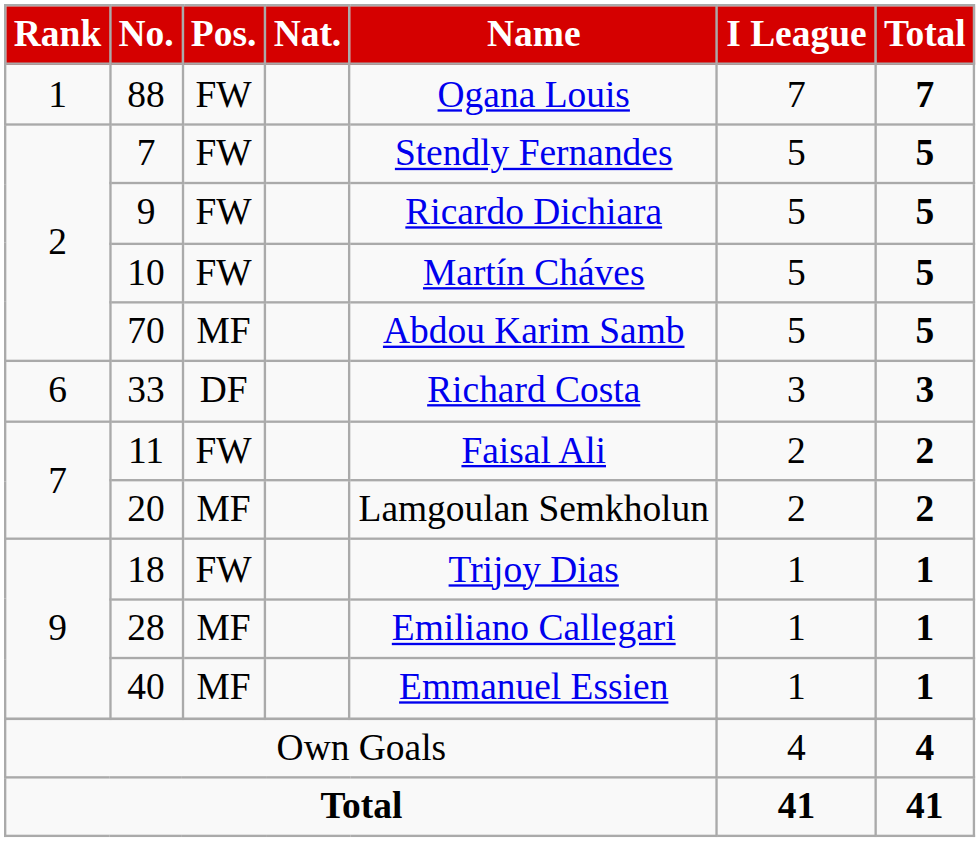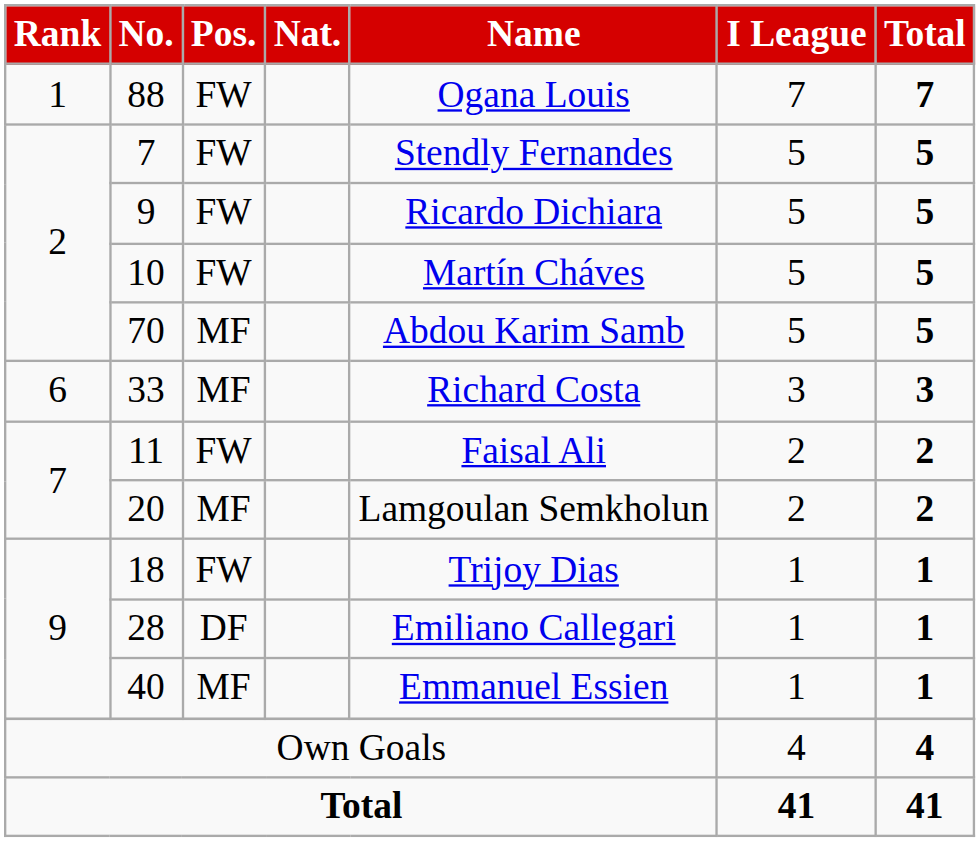 <table class="wikitable sortable" style="text-align:center">
 <tr>
 <th style="background:#d50000; color:white; text-align:center;">Rank</th>
 <th style="background:#d50000; color:white; text-align:center;">No.</th>
 <th style="background:#d50000; color:white; text-align:center;">Pos.</th>
 <th style="background:#d50000; color:white; text-align:center;">Nat.</th>
 <th style="background:#d50000; color:white; text-align:center;">Name</th>
 <th style="background:#d50000; color:white; text-align:center;">I League</th>
 <th style="background:#d50000; color:white; text-align:center;">Total</th>
 </tr>
 <tr>
 <td rowspan="1">1</td>
 <td>88</td>
 <td>FW</td>
 <td></td>
 <td><a href='#'>Ogana Louis</a></td>
 <td>7</td>
 <td><strong>7</strong></td>
 </tr>
 <tr>
 <td rowspan="4">2</td>
 <td>7</td>
 <td>FW</td>
 <td></td>
 <td><a href='#'>Stendly Fernandes</a></td>
 <td>5</td>
 <td><strong>5</strong></td>
 </tr>
 <tr>
 <td>9</td>
 <td>FW</td>
 <td></td>
 <td><a href='#'>Ricardo Dichiara</a></td>
 <td>5</td>
 <td><strong>5</strong></td>
 </tr>
 <tr>
 <td>10</td>
 <td>FW</td>
 <td></td>
 <td><a href='#'>Martín Cháves</a></td>
 <td>5</td>
 <td><strong>5</strong></td>
 </tr>
 <tr>
 <td>70</td>
 <td>MF</td>
 <td></td>
 <td><a href='#'>Abdou Karim Samb</a></td>
 <td>5</td>
 <td><strong>5</strong></td>
 </tr>
 <tr>
 <td rowspan="1">6</td>
 <td>33</td>
-<td>DF</td>
+<td>MF</td>
 <td></td>
 <td><a href='#'>Richard Costa</a></td>
 <td>3</td>
 <td><strong>3</strong></td>
 </tr>
 <tr>
 <td rowspan="2">7</td>
 <td>11</td>
 <td>FW</td>
 <td></td>
 <td><a href='#'>Faisal Ali</a></td>
 <td>2</td>
 <td><strong>2</strong></td>
 </tr>
 <tr>
 <td>20</td>
 <td>MF</td>
 <td></td>
 <td>Lamgoulan Semkholun</td>
 <td>2</td>
 <td><strong>2</strong></td>
 </tr>
 <tr>
 <td rowspan="3">9</td>
 <td>18</td>
 <td>FW</td>
 <td></td>
 <td><a href='#'>Trijoy Dias</a></td>
 <td>1</td>
 <td><strong>1</strong></td>
 </tr>
 <tr>
 <td>28</td>
-<td>MF</td>
+<td>DF</td>
 <td></td>
 <td><a href='#'>Emiliano Callegari</a></td>
 <td>1</td>
 <td><strong>1</strong></td>
 </tr>
 <tr>
 <td>40</td>
 <td>MF</td>
 <td></td>
 <td><a href='#'>Emmanuel Essien</a></td>
 <td>1</td>
 <td><strong>1</strong></td>
 </tr>
 <tr>
 </tr>
 <tr class="sortbottom">
 <td colspan="5">Own Goals</td>
 <td>4</td>
 <td><strong>4</strong></td>
 </tr>
 <tr class="sortbottom">
 <td colspan="5"><strong>Total</strong></td>
 <td><strong>41</strong></td>
 <td><strong>41</strong></td>
 </tr>
 </table>
